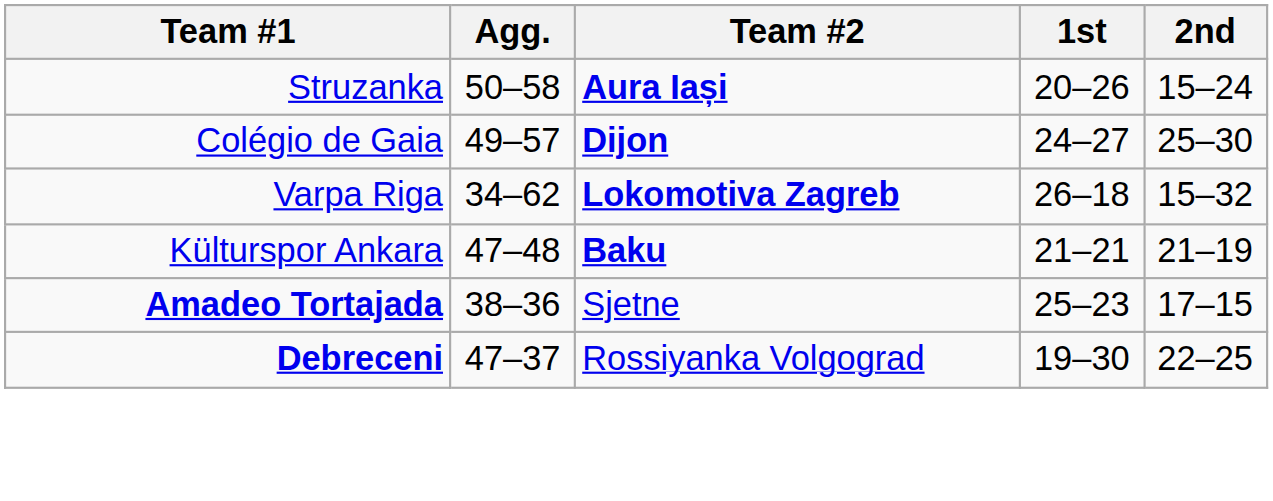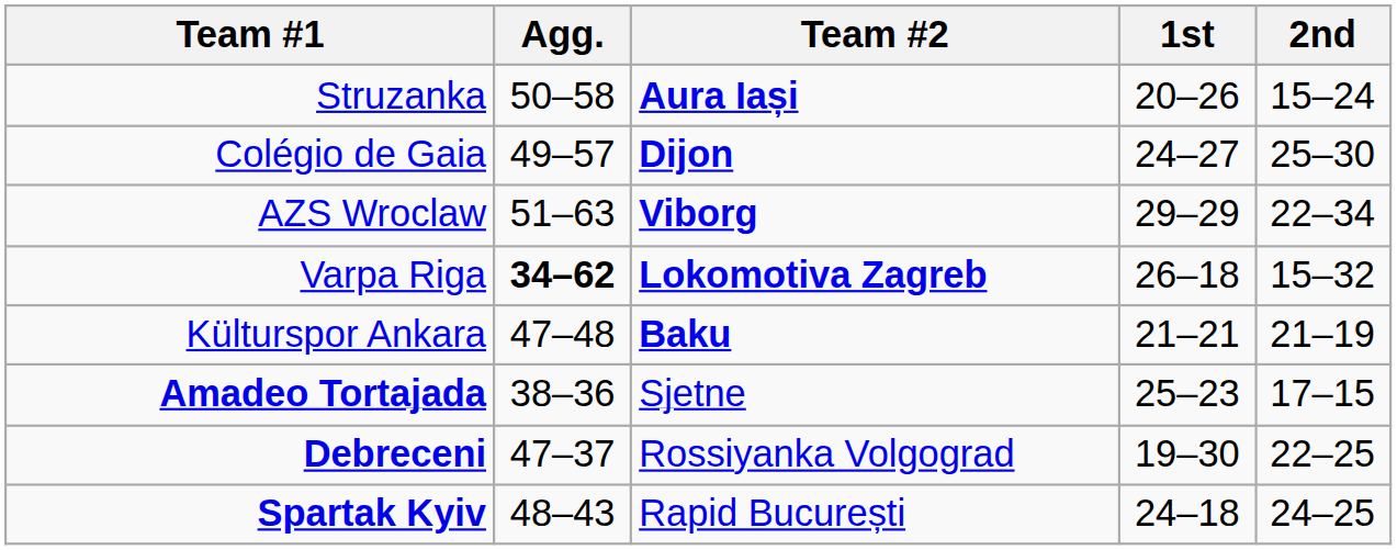 <table class=wikitable style="text-align:center">
 <tr>
 <th width=200>Team #1</th>
 <th width=50>Agg.</th>
 <th width=200>Team #2</th>
 <th width=50>1st</th>
 <th width=50>2nd</th>
 </tr>
 <tr>
 <td align=right><a href='#'>Struzanka</a> </td>
 <td>50–58</td>
 <td align=left> <strong><a href='#'>Aura Iași</a></strong></td>
 <td align=center>20–26</td>
 <td align=center>15–24</td>
 </tr>
 <tr>
 <td align=right><a href='#'>Colégio de Gaia</a> </td>
 <td>49–57</td>
 <td align=left> <strong><a href='#'>Dijon</a></strong></td>
 <td align=center>24–27</td>
 <td align=center>25–30</td>
 </tr>
 <tr>
+<td align=right><a href='#'>AZS Wroclaw</a> </td>
+<td>51–63</td>
+<td align=left> <strong><a href='#'>Viborg</a></strong></td>
+<td align=center>29–29</td>
+<td align=center>22–34</td>
+</tr>
+<tr>
 <td align=right><a href='#'>Varpa Riga</a> </td>
-<td>34–62</td>
+<td><strong>34–62</strong></td>
 <td align=left> <strong><a href='#'>Lokomotiva Zagreb</a></strong></td>
 <td align=center>26–18</td>
 <td align=center>15–32</td>
 </tr>
 <tr>
 <td align=right><a href='#'>Külturspor Ankara</a> </td>
 <td>47–48</td>
 <td align=left> <strong><a href='#'>Baku</a></strong></td>
 <td align=center>21–21</td>
 <td align=center>21–19</td>
 </tr>
 <tr>
 <td align=right><strong><a href='#'>Amadeo Tortajada</a></strong> </td>
 <td>38–36</td>
 <td align=left> <a href='#'>Sjetne</a></td>
 <td align=center>25–23</td>
 <td align=center>17–15</td>
 </tr>
 <tr>
 <td align=right><strong><a href='#'>Debreceni</a></strong> </td>
 <td>47–37</td>
 <td align=left> <a href='#'>Rossiyanka Volgograd</a></td>
 <td align=center>19–30</td>
 <td align=center>22–25</td>
 </tr>
+<tr>
+<td align=right><strong><a href='#'>Spartak Kyiv</a></strong> </td>
+<td>48–43</td>
+<td align=left> <a href='#'>Rapid București</a></td>
+<td align=center>24–18</td>
+<td align=center>24–25</td>
+</tr>
 </table>
